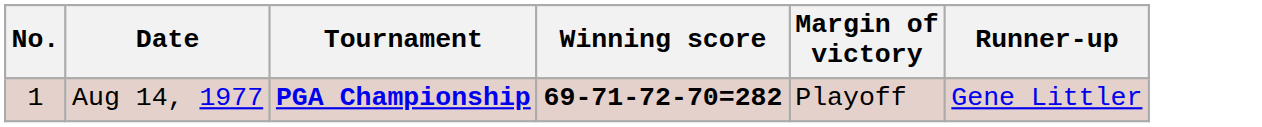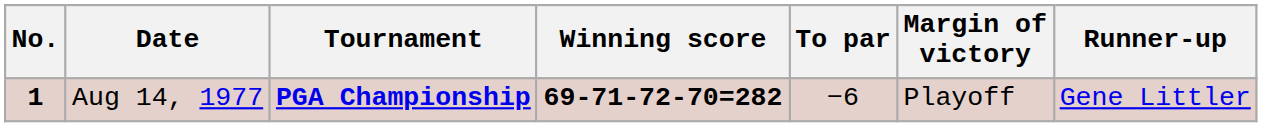 <table class="wikitable" style="font-size:95%;">
 <tr>
 <th>No.</th>
 <th>Date</th>
 <th>Tournament</th>
 <th>Winning score</th>
+<th>To par</th>
 <th>Margin of<br>victory</th>
 <th>Runner-up</th>
 </tr>
 <tr style="background:#e5d1cb;">
-<td align=center>1</td>
+<td align=center><strong>1</strong></td>
 <td align=right>Aug 14, <a href='#'>1977</a></td>
 <td><strong><a href='#'>PGA Championship</a></strong></td>
 <td align=right><strong>69-71-72-70=282</strong></td>
+<td align=center>−6</td>
 <td>Playoff</td>
 <td> <a href='#'>Gene Littler</a></td>
 </tr>
 </table>
